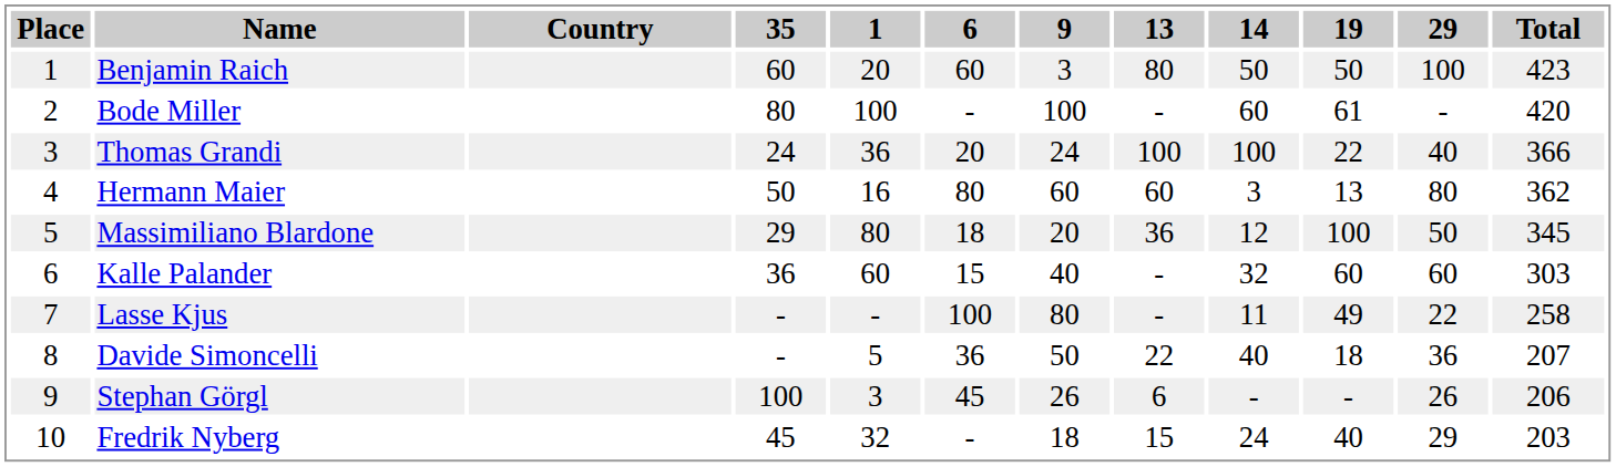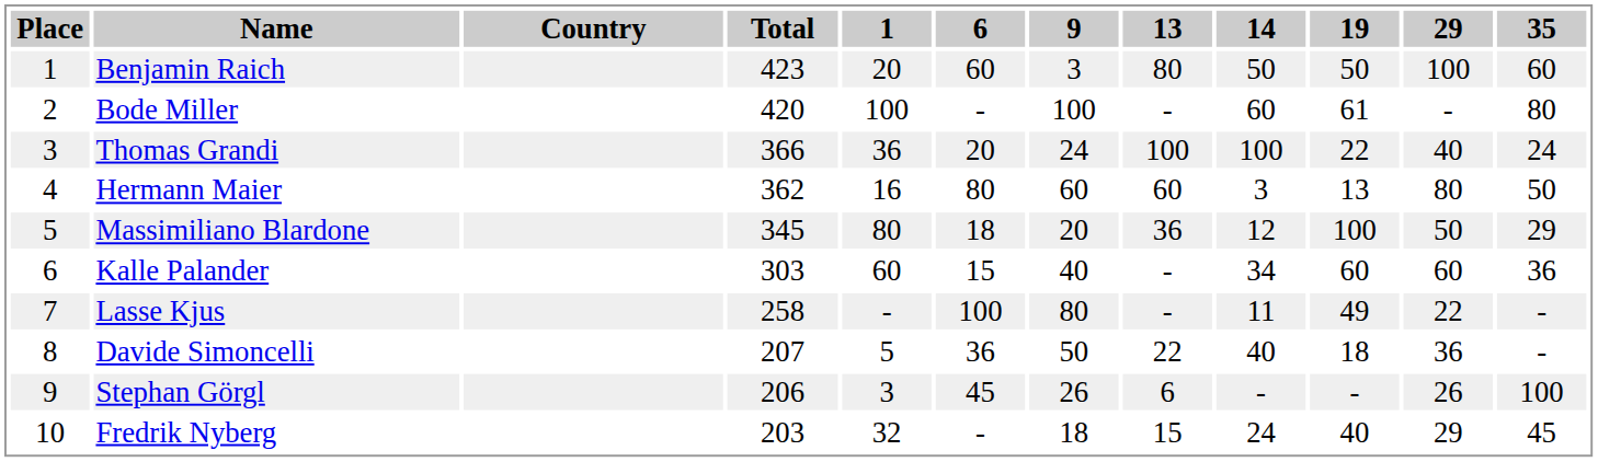 <table border="0" style="border: 1px solid #999; background-color:#FFFFFF; text-align:center; font-size:86%; line-height:15px;">
 <tr align="center" bgcolor="#CCCCCC">
 <th width=35>Place</th>
 <th width=170>Name</th>
 <th width=120>Country</th>
-<th width=40>35</th>
+<th width=50>Total</th>
 <th width=40>1</th>
 <th width=40>6</th>
 <th width=40>9</th>
 <th width=40>13</th>
 <th width=40>14</th>
 <th width=40>19</th>
 <th width=40>29</th>
-<th width=50>Total</th>
+<th width=40>35</th>
 </tr>
 <tr bgcolor="#EFEFEF">
 <td>1</td>
 <td align="left"><a href='#'>Benjamin Raich</a></td>
 <td align="left"></td>
-<td>60</td>
+<td>423</td>
 <td>20</td>
 <td>60</td>
 <td>3</td>
 <td>80</td>
 <td>50</td>
 <td>50</td>
 <td>100</td>
-<td>423</td>
+<td>60</td>
 </tr>
 <tr>
 <td>2</td>
 <td align="left"><a href='#'>Bode Miller</a></td>
 <td align="left"></td>
-<td>80</td>
+<td>420</td>
 <td>100</td>
 <td>-</td>
 <td>100</td>
 <td>-</td>
 <td>60</td>
 <td>61</td>
 <td>-</td>
-<td>420</td>
+<td>80</td>
 </tr>
 <tr bgcolor="#EFEFEF">
 <td>3</td>
 <td align="left"><a href='#'>Thomas Grandi</a></td>
 <td align="left"></td>
-<td>24</td>
+<td>366</td>
 <td>36</td>
 <td>20</td>
 <td>24</td>
 <td>100</td>
 <td>100</td>
 <td>22</td>
 <td>40</td>
-<td>366</td>
+<td>24</td>
 </tr>
 <tr>
 <td>4</td>
 <td align="left"><a href='#'>Hermann Maier</a></td>
 <td align="left"></td>
-<td>50</td>
+<td>362</td>
 <td>16</td>
 <td>80</td>
 <td>60</td>
 <td>60</td>
 <td>3</td>
 <td>13</td>
 <td>80</td>
-<td>362</td>
+<td>50</td>
 </tr>
 <tr bgcolor="#EFEFEF">
 <td>5</td>
 <td align="left"><a href='#'>Massimiliano Blardone</a></td>
 <td align="left"></td>
-<td>29</td>
+<td>345</td>
 <td>80</td>
 <td>18</td>
 <td>20</td>
 <td>36</td>
 <td>12</td>
 <td>100</td>
 <td>50</td>
-<td>345</td>
+<td>29</td>
 </tr>
 <tr>
 <td>6</td>
 <td align="left"><a href='#'>Kalle Palander</a></td>
 <td align="left"></td>
-<td>36</td>
+<td>303</td>
 <td>60</td>
 <td>15</td>
 <td>40</td>
 <td>-</td>
-<td>32</td>
+<td>34</td>
 <td>60</td>
 <td>60</td>
-<td>303</td>
+<td>36</td>
 </tr>
 <tr bgcolor="#EFEFEF">
 <td>7</td>
 <td align="left"><a href='#'>Lasse Kjus</a></td>
 <td align="left"></td>
-<td>-</td>
+<td>258</td>
 <td>-</td>
 <td>100</td>
 <td>80</td>
 <td>-</td>
 <td>11</td>
 <td>49</td>
 <td>22</td>
-<td>258</td>
+<td>-</td>
 </tr>
 <tr>
 <td>8</td>
 <td align="left"><a href='#'>Davide Simoncelli</a></td>
 <td align="left"></td>
-<td>-</td>
+<td>207</td>
 <td>5</td>
 <td>36</td>
 <td>50</td>
 <td>22</td>
 <td>40</td>
 <td>18</td>
 <td>36</td>
-<td>207</td>
+<td>-</td>
 </tr>
 <tr bgcolor="#EFEFEF">
 <td>9</td>
 <td align="left"><a href='#'>Stephan Görgl</a></td>
 <td align="left"></td>
-<td>100</td>
+<td>206</td>
 <td>3</td>
 <td>45</td>
 <td>26</td>
 <td>6</td>
 <td>-</td>
 <td>-</td>
 <td>26</td>
-<td>206</td>
+<td>100</td>
 </tr>
 <tr>
 <td>10</td>
 <td align="left"><a href='#'>Fredrik Nyberg</a></td>
 <td align="left"></td>
-<td>45</td>
+<td>203</td>
 <td>32</td>
 <td>-</td>
 <td>18</td>
 <td>15</td>
 <td>24</td>
 <td>40</td>
 <td>29</td>
-<td>203</td>
+<td>45</td>
 </tr>
 </table>
